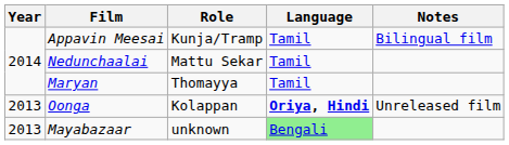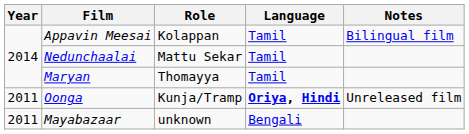 <table class="wikitable sortable" style="text-align:left;">
 <tr>
 <th>Year</th>
 <th>Film</th>
 <th>Role</th>
 <th>Language</th>
 <th>Notes</th>
 </tr>
 <tr>
 <td rowspan=3>2014</td>
 <td><em>Appavin Meesai</em></td>
-<td>Kunja/Tramp</td>
+<td>Kolappan</td>
 <td><a href='#'>Tamil</a></td>
 <td><a href='#'>Bilingual film</a></td>
 </tr>
 <tr>
 <td><em><a href='#'>Nedunchaalai</a></em></td>
 <td>Mattu Sekar</td>
 <td><a href='#'>Tamil</a></td>
 <td></td>
 </tr>
 <tr>
 <td><a href='#'><em>Maryan</em></a></td>
 <td>Thomayya</td>
 <td><a href='#'>Tamil</a></td>
 <td></td>
 </tr>
 <tr>
-<td>2013</td>
+<td>2011</td>
 <td><a href='#'><em>Oonga</em></a></td>
-<td>Kolappan</td>
+<td>Kunja/Tramp</td>
 <td><strong><a href='#'>Oriya</a>, <a href='#'>Hindi</a></strong></td>
 <td>Unreleased film</td>
 </tr>
 <tr>
-<td>2013</td>
+<td>2011</td>
 <td><em>Mayabazaar</em></td>
 <td>unknown</td>
-<td style="background: lightgreen;"><a href='#'>Bengali</a></td>
+<td><a href='#'>Bengali</a></td>
 <td></td>
 </tr>
 </table>
